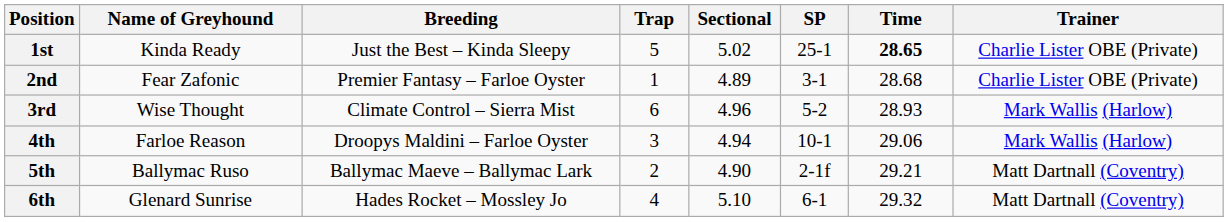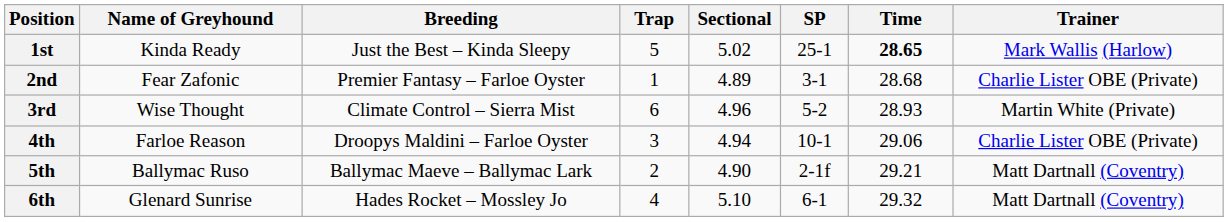 <table class="wikitable" style="text-align: center">
 <tr>
 <th width=50>Position</th>
 <th width=180>Name of Greyhound</th>
 <th width=260>Breeding</th>
 <th width=50>Trap</th>
 <th width=70>Sectional</th>
 <th width=50>SP</th>
 <th width=80>Time</th>
 <th width=220>Trainer</th>
 </tr>
 <tr>
 <th>1st</th>
 <td>Kinda Ready</td>
 <td>Just the Best – Kinda Sleepy</td>
 <td>5</td>
 <td>5.02</td>
 <td>25-1</td>
 <td><strong>28.65</strong></td>
-<td><a href='#'>Charlie Lister</a> OBE (Private)</td>
+<td><a href='#'>Mark Wallis</a> <a href='#'>(Harlow)</a></td>
 </tr>
 <tr>
 <th>2nd</th>
 <td>Fear Zafonic</td>
 <td>Premier Fantasy – Farloe Oyster</td>
 <td>1</td>
 <td>4.89</td>
 <td>3-1</td>
 <td>28.68</td>
 <td><a href='#'>Charlie Lister</a> OBE (Private)</td>
 </tr>
 <tr>
 <th>3rd</th>
 <td>Wise Thought</td>
 <td>Climate Control – Sierra Mist</td>
 <td>6</td>
 <td>4.96</td>
 <td>5-2</td>
 <td>28.93</td>
-<td><a href='#'>Mark Wallis</a> <a href='#'>(Harlow)</a></td>
+<td>Martin White (Private)</td>
 </tr>
 <tr>
 <th>4th</th>
 <td>Farloe Reason</td>
 <td>Droopys Maldini – Farloe Oyster</td>
 <td>3</td>
 <td>4.94</td>
 <td>10-1</td>
 <td>29.06</td>
-<td><a href='#'>Mark Wallis</a> <a href='#'>(Harlow)</a></td>
+<td><a href='#'>Charlie Lister</a> OBE (Private)</td>
 </tr>
 <tr>
 <th>5th</th>
 <td>Ballymac Ruso</td>
 <td>Ballymac Maeve – Ballymac Lark</td>
 <td>2</td>
 <td>4.90</td>
 <td>2-1f</td>
 <td>29.21</td>
 <td>Matt Dartnall <a href='#'>(Coventry)</a></td>
 </tr>
 <tr>
 <th>6th</th>
 <td>Glenard Sunrise</td>
 <td>Hades Rocket – Mossley Jo</td>
 <td>4</td>
 <td>5.10</td>
 <td>6-1</td>
 <td>29.32</td>
 <td>Matt Dartnall <a href='#'>(Coventry)</a></td>
 </tr>
 </table>
